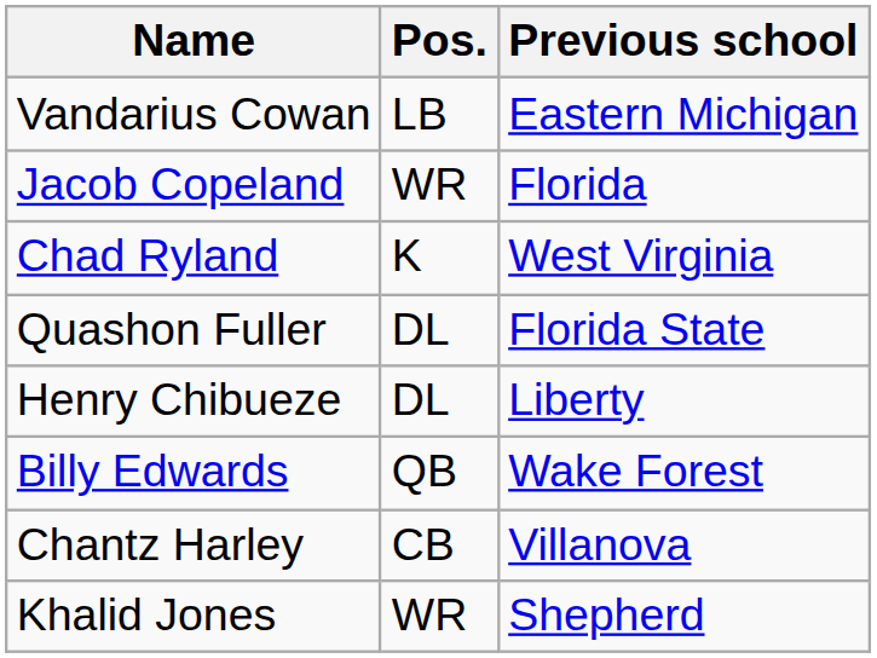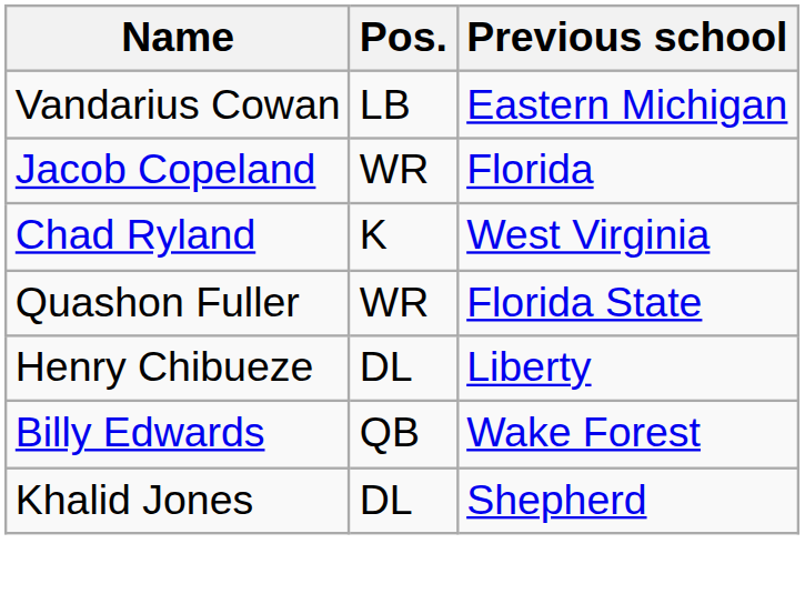 <table class="wikitable sortable">
 <tr>
 <th>Name</th>
 <th>Pos.</th>
 <th class="unsortable">Previous school</th>
 </tr>
 <tr>
 <td>Vandarius Cowan</td>
 <td>LB</td>
 <td><a href='#'>Eastern Michigan</a></td>
 </tr>
 <tr>
 <td><a href='#'>Jacob Copeland</a></td>
 <td>WR</td>
 <td><a href='#'>Florida</a></td>
 </tr>
 <tr>
 <td><a href='#'>Chad Ryland</a></td>
 <td>K</td>
 <td><a href='#'>West Virginia</a></td>
 </tr>
 <tr>
 <td>Quashon Fuller</td>
-<td>DL</td>
+<td>WR</td>
 <td><a href='#'>Florida State</a></td>
 </tr>
 <tr>
 <td>Henry Chibueze</td>
 <td>DL</td>
 <td><a href='#'>Liberty</a></td>
 </tr>
 <tr>
 <td><a href='#'>Billy Edwards</a></td>
 <td>QB</td>
 <td><a href='#'>Wake Forest</a></td>
 </tr>
 <tr>
-<td>Chantz Harley</td>
-<td>CB</td>
-<td><a href='#'>Villanova</a></td>
-</tr>
-<tr>
 <td>Khalid Jones</td>
-<td>WR</td>
+<td>DL</td>
 <td><a href='#'>Shepherd</a></td>
 </tr>
 </table>
